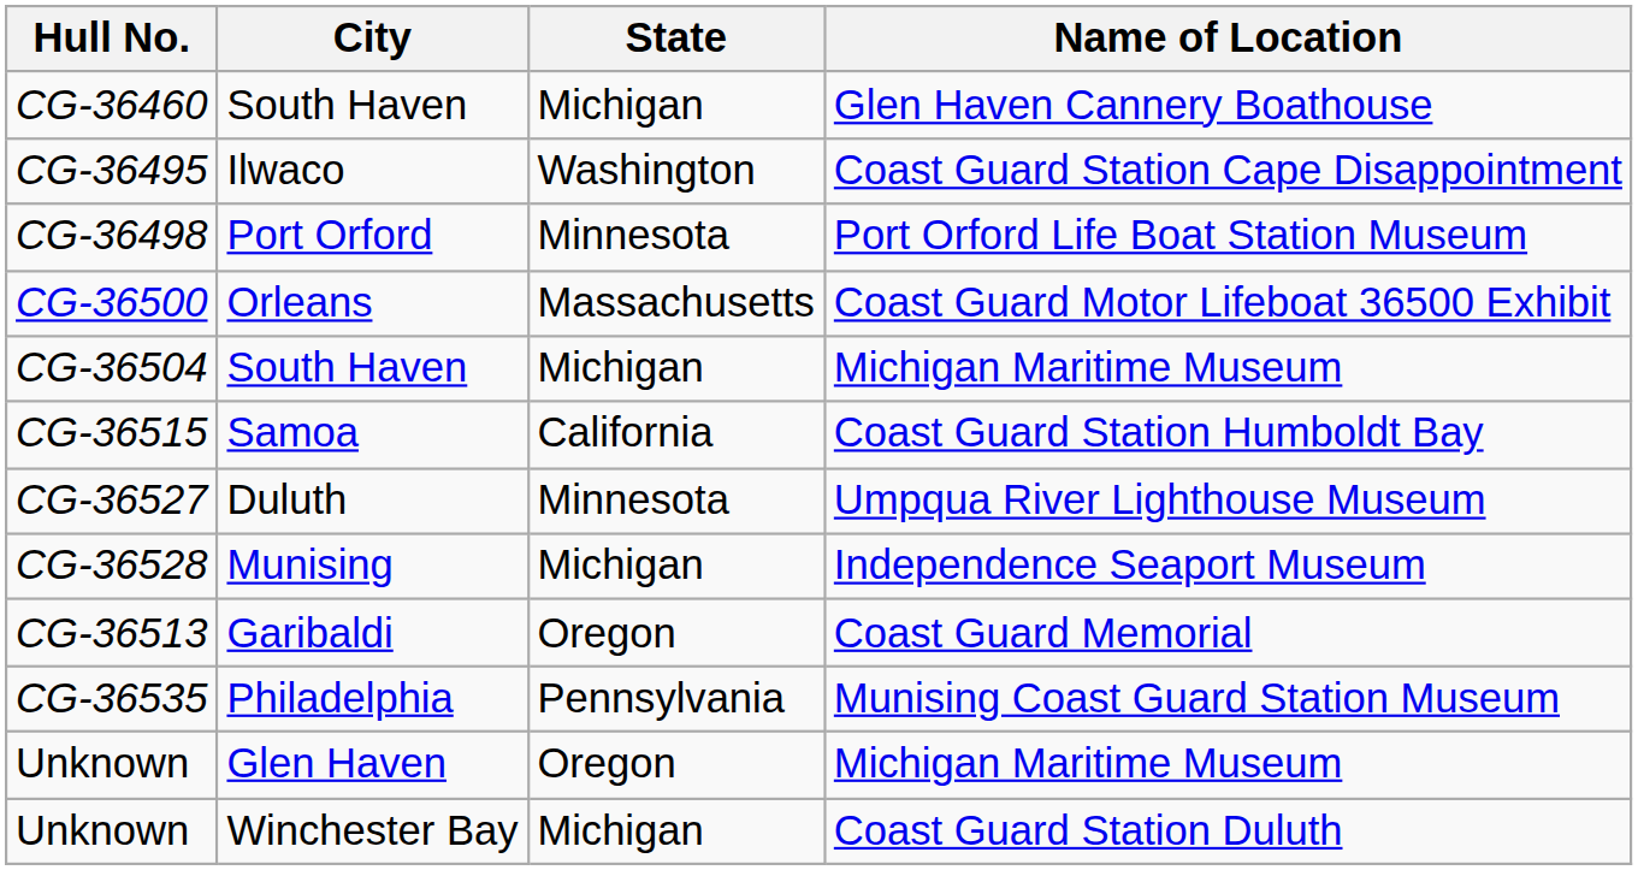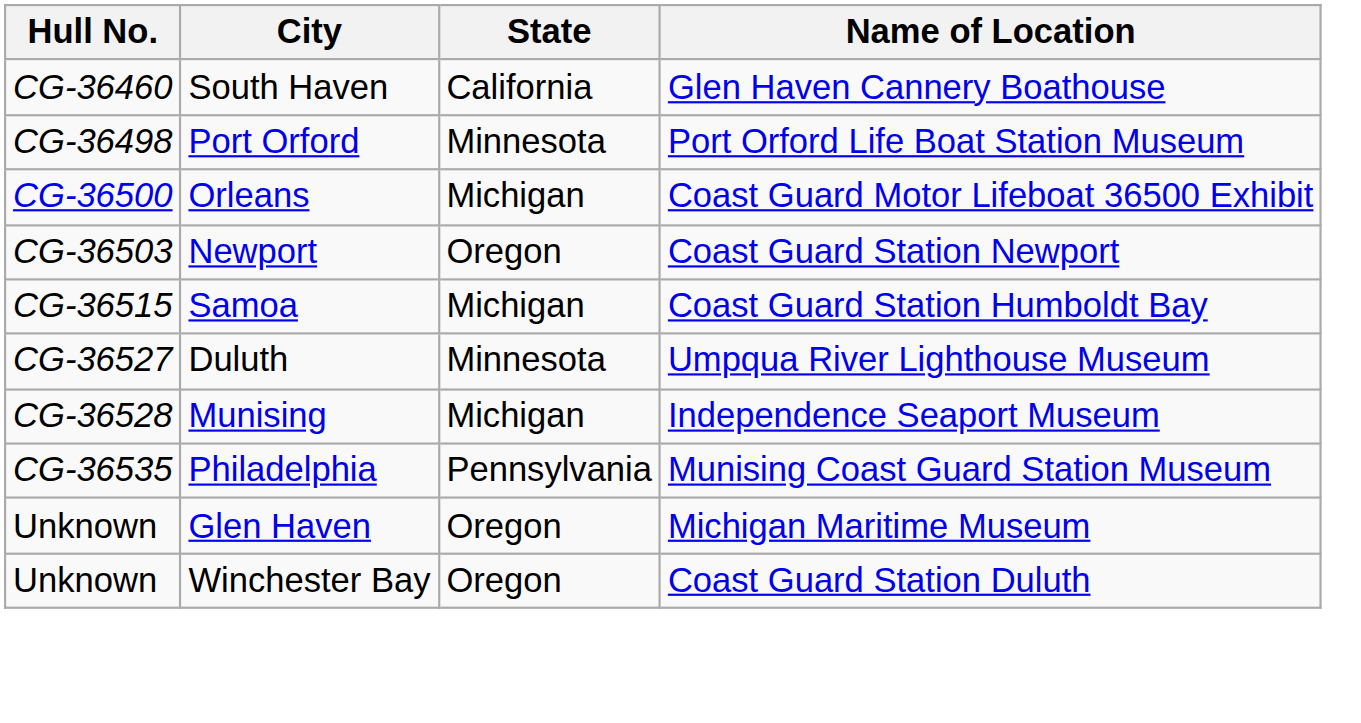 <table class="wikitable sortable">
 <tr>
 <th>Hull No.</th>
 <th>City</th>
 <th>State</th>
 <th>Name of Location</th>
 </tr>
 <tr>
 <td><em>CG-36460</em></td>
 <td>South Haven</td>
-<td>Michigan</td>
+<td>California</td>
 <td><a href='#'>Glen Haven Cannery Boathouse</a></td>
-</tr>
-<tr>
-<td><em>CG-36495</em></td>
-<td>Ilwaco</td>
-<td>Washington</td>
-<td><a href='#'>Coast Guard Station Cape Disappointment</a></td>
 </tr>
 <tr>
 <td><em>CG-36498</em></td>
 <td><a href='#'>Port Orford</a></td>
 <td>Minnesota</td>
 <td><a href='#'>Port Orford Life Boat Station Museum</a></td>
 </tr>
 <tr>
 <td><a href='#'><em>CG-36500</em></a></td>
 <td><a href='#'>Orleans</a></td>
-<td>Massachusetts</td>
+<td>Michigan</td>
 <td><a href='#'>Coast Guard Motor Lifeboat 36500 Exhibit</a></td>
 </tr>
 <tr>
-<td><em>CG-36504</em></td>
-<td><a href='#'>South Haven</a></td>
-<td>Michigan</td>
-<td><a href='#'>Michigan Maritime Museum</a></td>
+<td><em>CG-36503</em></td>
+<td><a href='#'>Newport</a></td>
+<td>Oregon</td>
+<td><a href='#'>Coast Guard Station Newport</a></td>
 </tr>
 <tr>
 <td><em>CG-36515</em></td>
 <td><a href='#'>Samoa</a></td>
-<td>California</td>
+<td>Michigan</td>
 <td><a href='#'>Coast Guard Station Humboldt Bay</a></td>
 </tr>
 <tr>
 <td><em>CG-36527</em></td>
 <td>Duluth</td>
 <td>Minnesota</td>
 <td><a href='#'>Umpqua River Lighthouse Museum</a></td>
 </tr>
 <tr>
 <td><em>CG-36528</em></td>
 <td><a href='#'>Munising</a></td>
 <td>Michigan</td>
 <td><a href='#'>Independence Seaport Museum</a></td>
-</tr>
-<tr>
-<td><em>CG-36513</em></td>
-<td><a href='#'>Garibaldi</a></td>
-<td>Oregon</td>
-<td><a href='#'>Coast Guard Memorial</a></td>
 </tr>
 <tr>
 <td><em>CG-36535</em></td>
 <td><a href='#'>Philadelphia</a></td>
 <td>Pennsylvania</td>
 <td><a href='#'>Munising Coast Guard Station Museum</a></td>
 </tr>
 <tr>
 <td>Unknown</td>
 <td><a href='#'>Glen Haven</a></td>
 <td>Oregon</td>
 <td><a href='#'>Michigan Maritime Museum</a></td>
 </tr>
 <tr>
 <td>Unknown</td>
 <td>Winchester Bay</td>
-<td>Michigan</td>
+<td>Oregon</td>
 <td><a href='#'>Coast Guard Station Duluth</a></td>
 </tr>
 </table>
